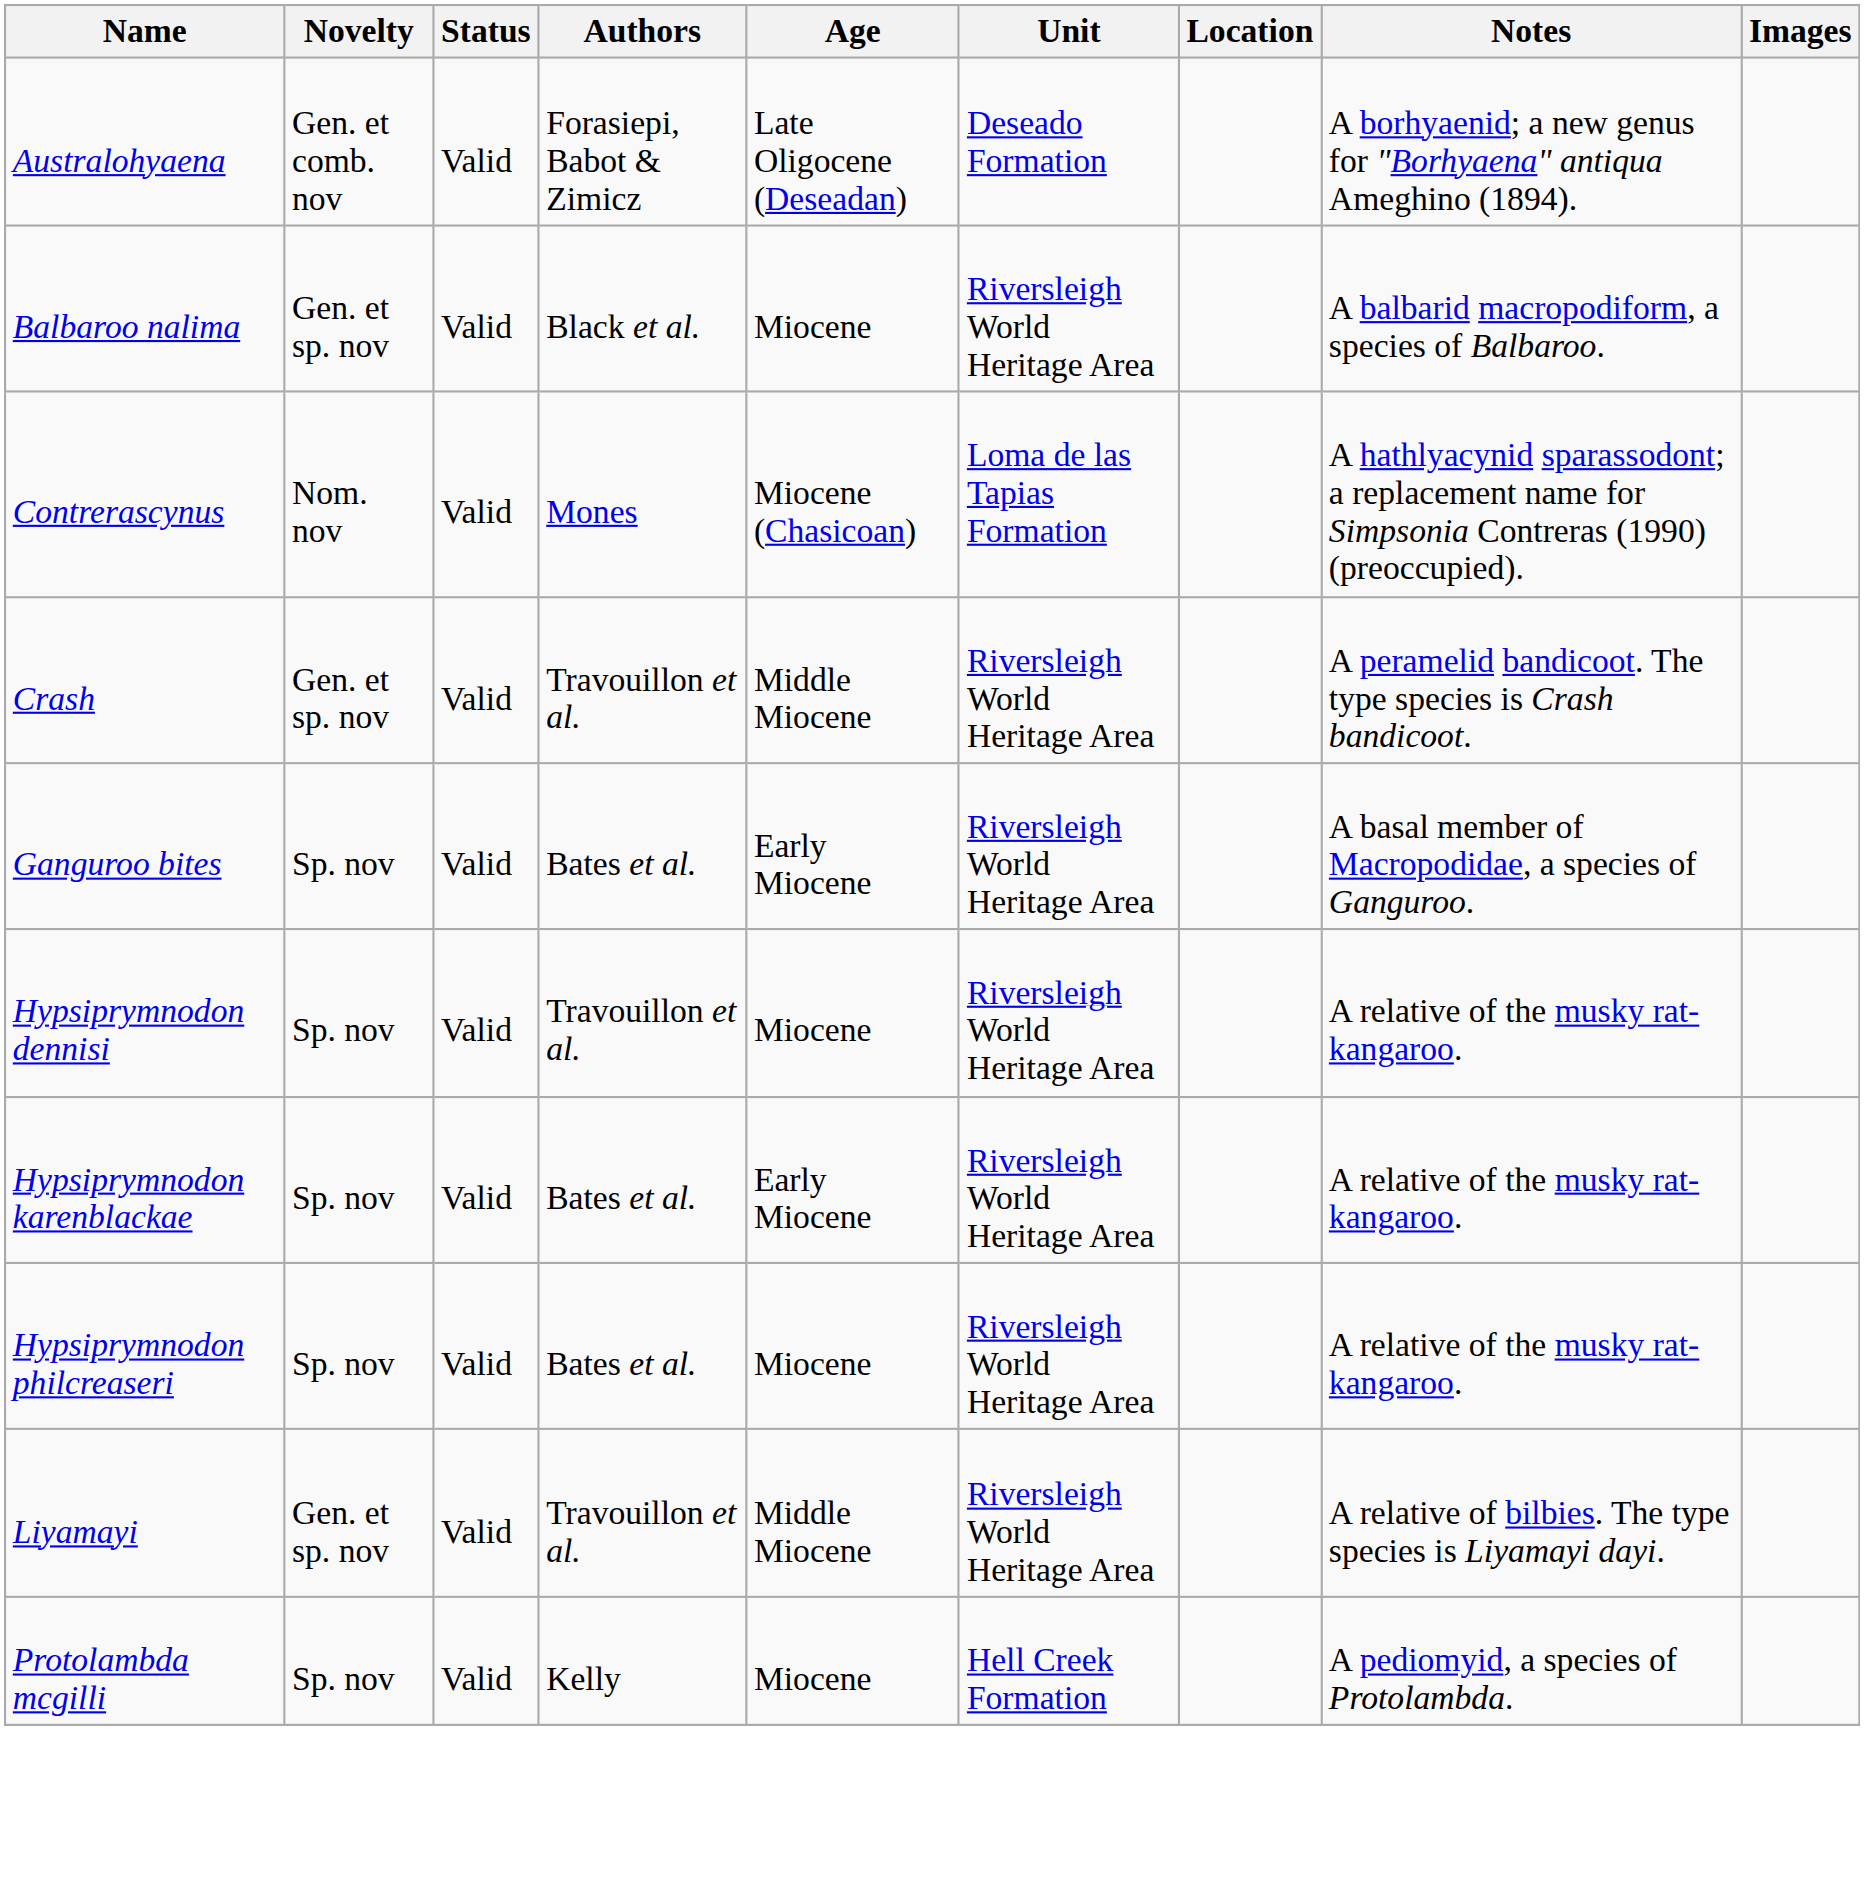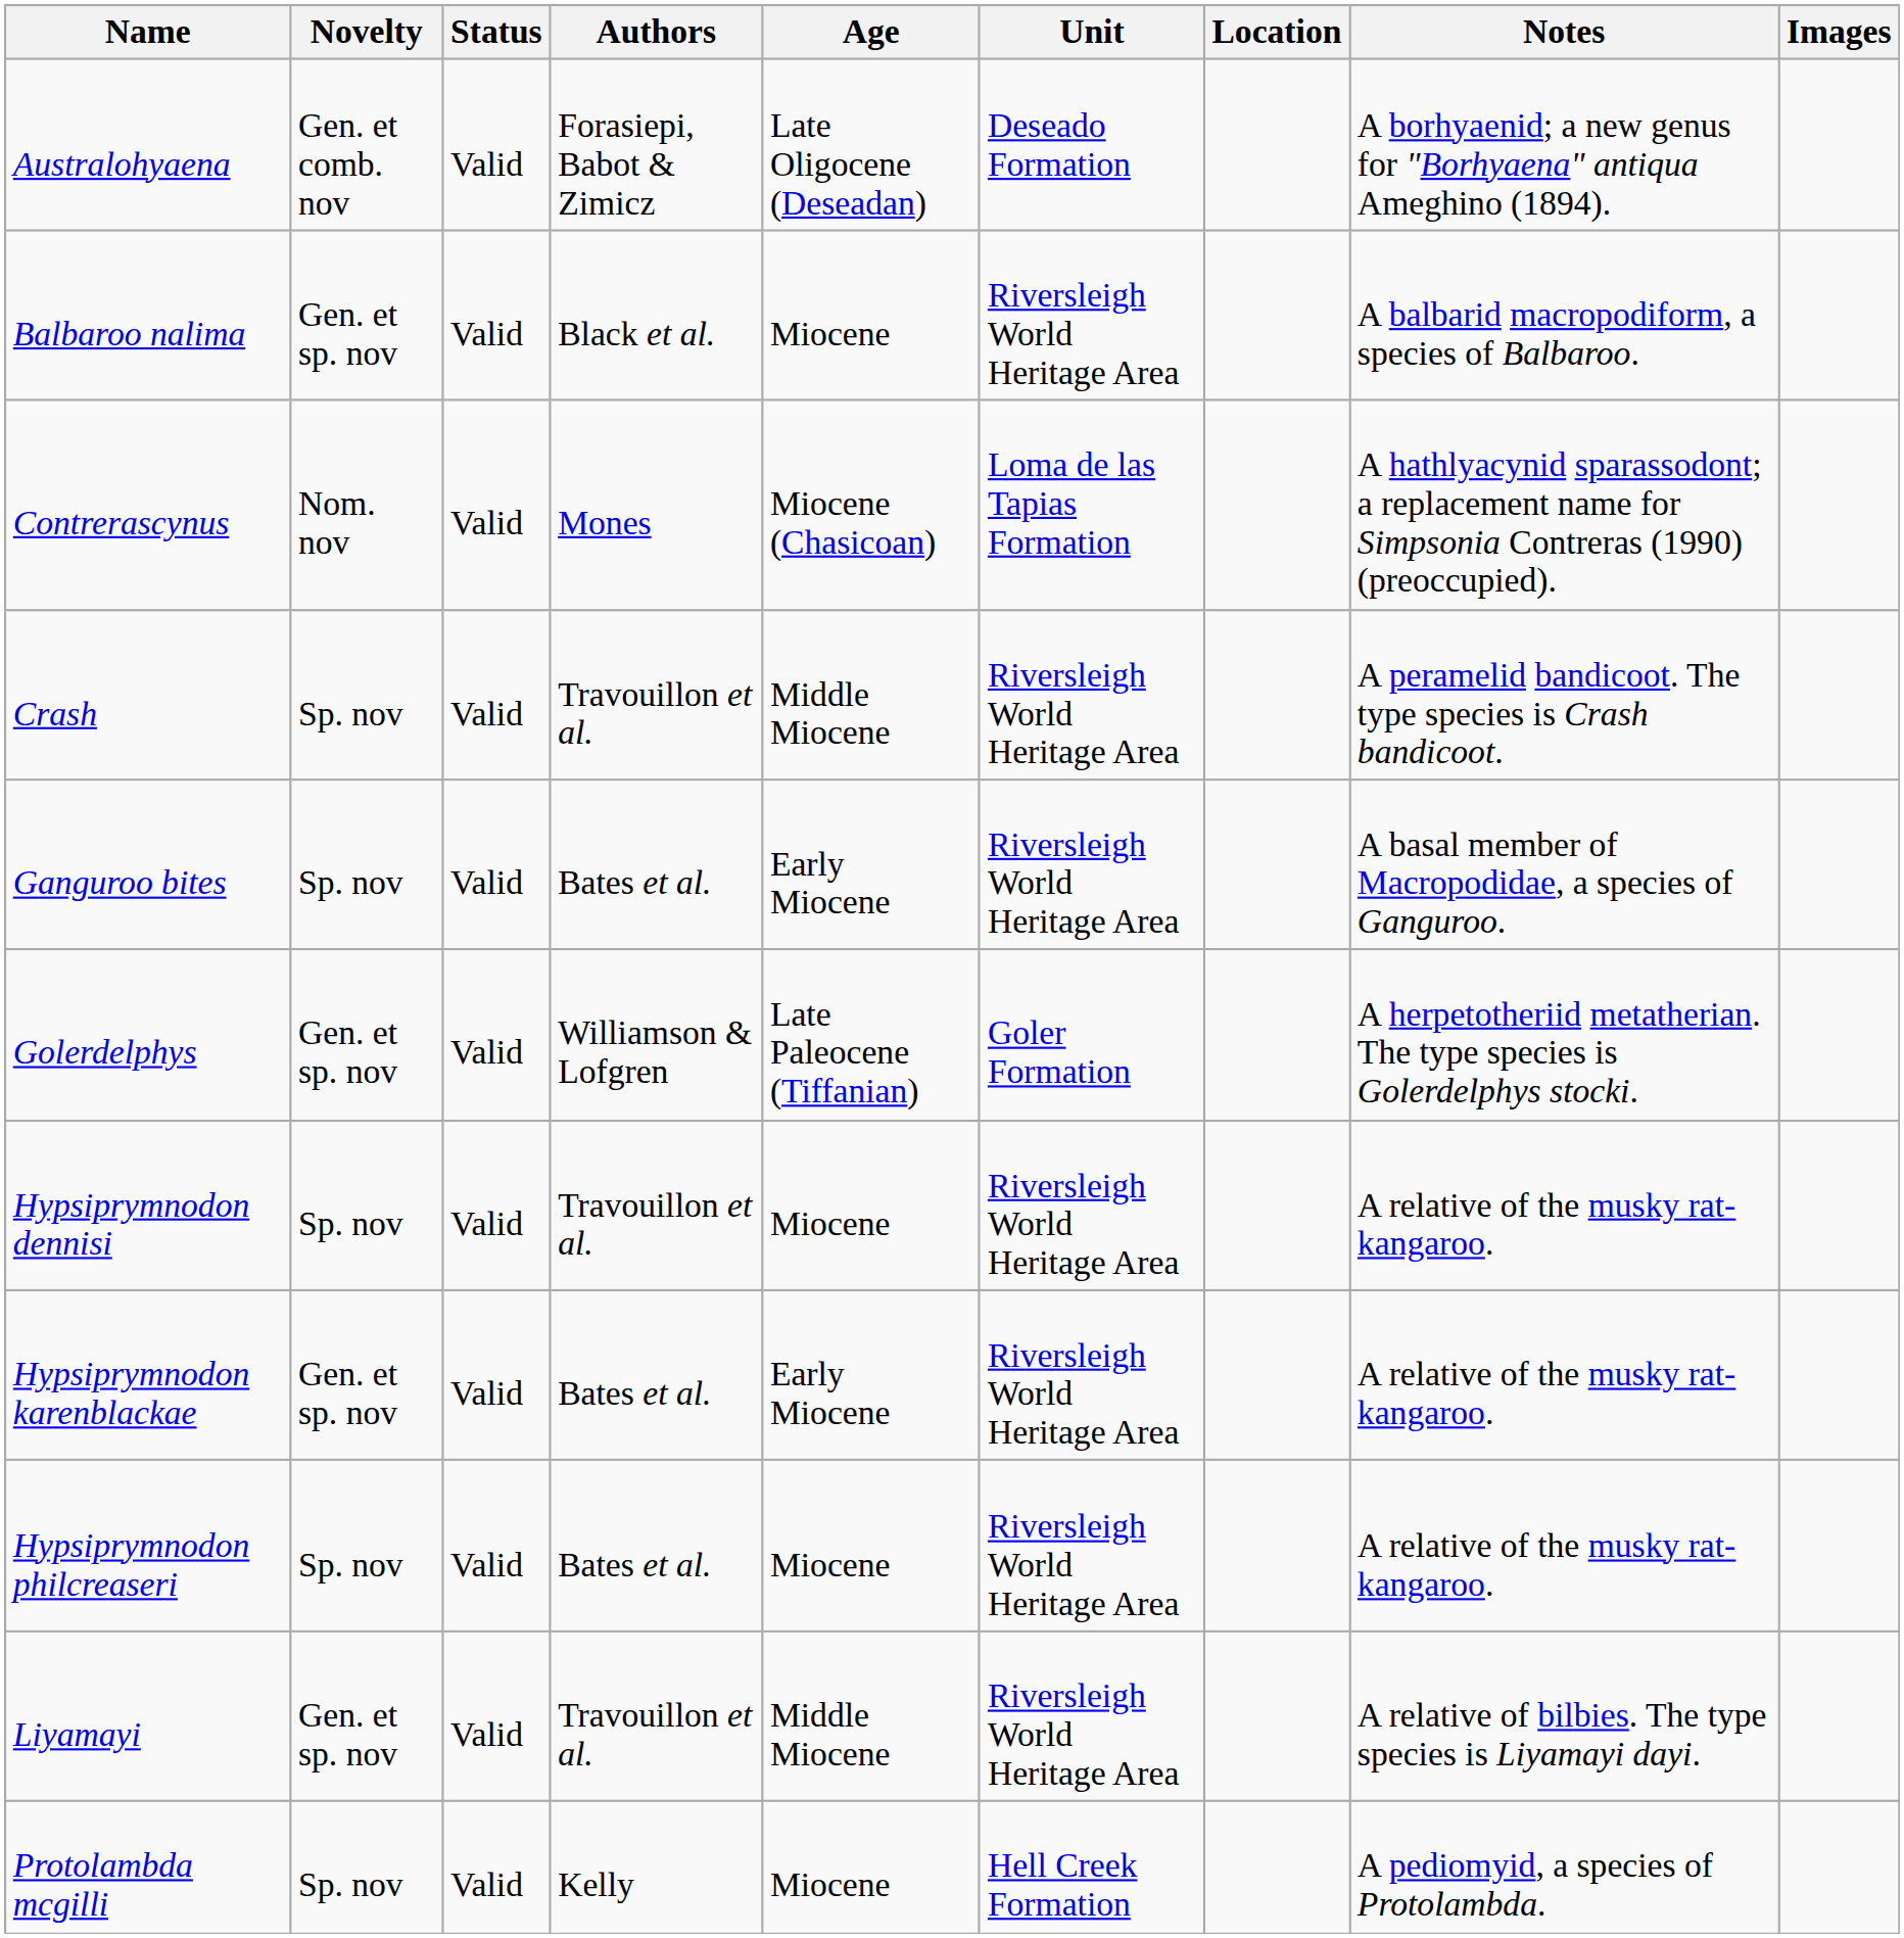 <table class="wikitable sortable" align="center" width="100%">
 <tr>
 <th>Name</th>
 <th>Novelty</th>
 <th>Status</th>
 <th>Authors</th>
 <th>Age</th>
 <th>Unit</th>
 <th>Location</th>
 <th>Notes</th>
 <th>Images</th>
 </tr>
 <tr>
 <td><br><em><a href='#'>Australohyaena</a></em></td>
 <td><br>Gen. et comb. nov</td>
 <td><br>Valid</td>
 <td><br>Forasiepi, Babot & Zimicz</td>
 <td><br>Late Oligocene (<a href='#'>Deseadan</a>)</td>
 <td><a href='#'>Deseado Formation</a></td>
 <td><br></td>
 <td><br>A <a href='#'>borhyaenid</a>; a new genus for <em>"<a href='#'>Borhyaena</a>" antiqua</em> Ameghino (1894).</td>
 <td></td>
 </tr>
 <tr>
 <td><br><em><a href='#'>Balbaroo nalima</a></em></td>
 <td><br>Gen. et sp. nov</td>
 <td><br>Valid</td>
 <td><br>Black <em>et al.</em></td>
 <td><br>Miocene</td>
 <td><br><a href='#'>Riversleigh</a> World Heritage Area</td>
 <td><br></td>
 <td><br>A <a href='#'>balbarid</a> <a href='#'>macropodiform</a>, a species of <em>Balbaroo</em>.</td>
 <td></td>
 </tr>
 <tr>
 <td><br><em><a href='#'>Contrerascynus</a></em></td>
 <td><br>Nom. nov</td>
 <td><br>Valid</td>
 <td><br><a href='#'>Mones</a></td>
 <td><br>Miocene (<a href='#'>Chasicoan</a>)</td>
 <td><a href='#'>Loma de las Tapias Formation</a></td>
 <td><br></td>
 <td><br>A <a href='#'>hathlyacynid</a> <a href='#'>sparassodont</a>; a replacement name for <em>Simpsonia</em> Contreras (1990) (preoccupied).</td>
 <td></td>
 </tr>
 <tr>
 <td><br><em><a href='#'>Crash</a></em></td>
-<td><br>Gen. et sp. nov</td>
+<td><br>Sp. nov</td>
 <td><br>Valid</td>
 <td><br>Travouillon <em>et al.</em></td>
 <td><br>Middle Miocene</td>
 <td><br><a href='#'>Riversleigh</a> World Heritage Area</td>
 <td><br></td>
 <td><br>A <a href='#'>peramelid</a> <a href='#'>bandicoot</a>. The type species is <em>Crash bandicoot</em>.</td>
 <td></td>
 </tr>
 <tr>
 <td><br><em><a href='#'>Ganguroo bites</a></em></td>
 <td><br>Sp. nov</td>
 <td><br>Valid</td>
 <td><br>Bates <em>et al.</em></td>
 <td><br>Early Miocene</td>
 <td><br><a href='#'>Riversleigh</a> World Heritage Area</td>
 <td><br></td>
 <td><br>A basal member of <a href='#'>Macropodidae</a>, a species of <em>Ganguroo</em>.</td>
 <td></td>
 </tr>
 <tr>
+<td><br><em><a href='#'>Golerdelphys</a></em></td>
+<td><br>Gen. et sp. nov</td>
+<td><br>Valid</td>
+<td><br>Williamson & Lofgren</td>
+<td><br>Late Paleocene (<a href='#'>Tiffanian</a>)</td>
+<td><br><a href='#'>Goler Formation</a></td>
+<td><br></td>
+<td><br>A <a href='#'>herpetotheriid</a> <a href='#'>metatherian</a>. The type species is <em>Golerdelphys stocki</em>.</td>
+<td></td>
+</tr>
+<tr>
 <td><br><em><a href='#'>Hypsiprymnodon dennisi</a></em></td>
 <td><br>Sp. nov</td>
 <td><br>Valid</td>
 <td><br>Travouillon <em>et al.</em></td>
 <td><br>Miocene</td>
 <td><br><a href='#'>Riversleigh</a> World Heritage Area</td>
 <td><br></td>
 <td><br>A relative of the <a href='#'>musky rat-kangaroo</a>.</td>
 <td></td>
 </tr>
 <tr>
 <td><br><em><a href='#'>Hypsiprymnodon karenblackae</a></em></td>
-<td><br>Sp. nov</td>
+<td><br>Gen. et sp. nov</td>
 <td><br>Valid</td>
 <td><br>Bates <em>et al.</em></td>
 <td><br>Early Miocene</td>
 <td><br><a href='#'>Riversleigh</a> World Heritage Area</td>
 <td><br></td>
 <td><br>A relative of the <a href='#'>musky rat-kangaroo</a>.</td>
 <td></td>
 </tr>
 <tr>
 <td><br><em><a href='#'>Hypsiprymnodon philcreaseri</a></em></td>
 <td><br>Sp. nov</td>
 <td><br>Valid</td>
 <td><br>Bates <em>et al.</em></td>
 <td><br>Miocene</td>
 <td><br><a href='#'>Riversleigh</a> World Heritage Area</td>
 <td><br></td>
 <td><br>A relative of the <a href='#'>musky rat-kangaroo</a>.</td>
 <td></td>
 </tr>
 <tr>
 <td><br><em><a href='#'>Liyamayi</a></em></td>
 <td><br>Gen. et sp. nov</td>
 <td><br>Valid</td>
 <td><br>Travouillon <em>et al.</em></td>
 <td><br>Middle Miocene</td>
 <td><br><a href='#'>Riversleigh</a> World Heritage Area</td>
 <td><br></td>
 <td><br>A relative of <a href='#'>bilbies</a>. The type species is <em>Liyamayi dayi</em>.</td>
 <td></td>
 </tr>
 <tr>
 <td><br><em><a href='#'>Protolambda mcgilli</a></em></td>
 <td><br>Sp. nov</td>
 <td><br>Valid</td>
 <td><br>Kelly</td>
 <td><br>Miocene</td>
 <td><br><a href='#'>Hell Creek Formation</a></td>
 <td><br></td>
 <td><br>A <a href='#'>pediomyid</a>, a species of <em>Protolambda</em>.</td>
 <td></td>
 </tr>
 <tr>
 </tr>
 </table>
